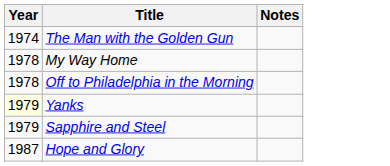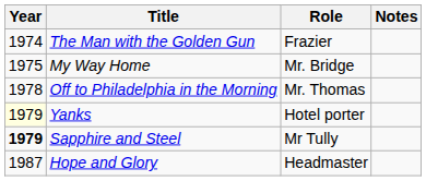 <table class="wikitable">
 <tr>
 <th>Year</th>
 <th>Title</th>
+<th>Role</th>
 <th>Notes</th>
 </tr>
 <tr>
 <td>1974</td>
 <td><em><a href='#'>The Man with the Golden Gun</a></em></td>
+<td>Frazier</td>
 <td></td>
 </tr>
 <tr>
-<td>1978</td>
+<td>1975</td>
 <td><em>My Way Home</em></td>
+<td>Mr. Bridge</td>
 <td></td>
 </tr>
 <tr>
 <td>1978</td>
 <td><em><a href='#'>Off to Philadelphia in the Morning</a></em></td>
+<td>Mr. Thomas</td>
 <td></td>
 </tr>
 <tr>
 <td style="background: lightyellow;">1979</td>
 <td><em><a href='#'>Yanks</a></em></td>
+<td>Hotel porter</td>
 <td></td>
 </tr>
 <tr>
-<td>1979</td>
+<td><strong>1979</strong></td>
 <td><em><a href='#'>Sapphire and Steel</a></em></td>
+<td>Mr Tully</td>
 <td></td>
 </tr>
 <tr>
 <td>1987</td>
 <td><em><a href='#'>Hope and Glory</a></em></td>
+<td>Headmaster</td>
 <td></td>
 </tr>
 </table>
